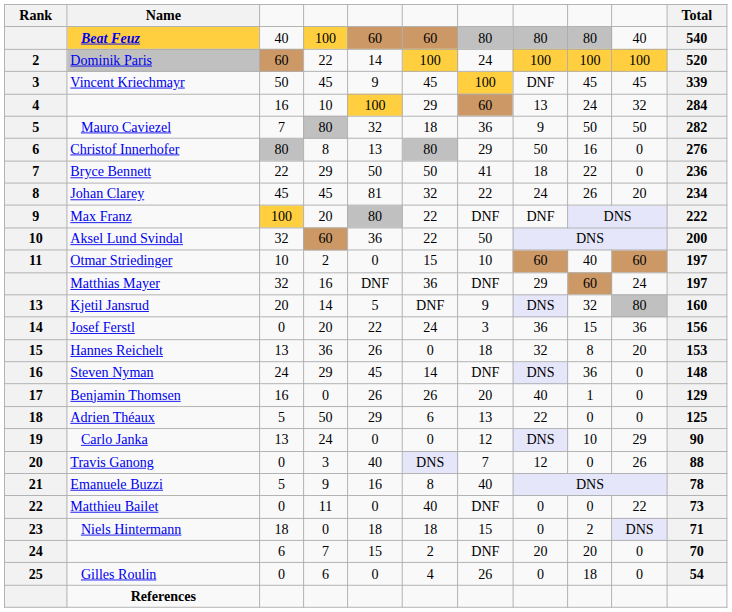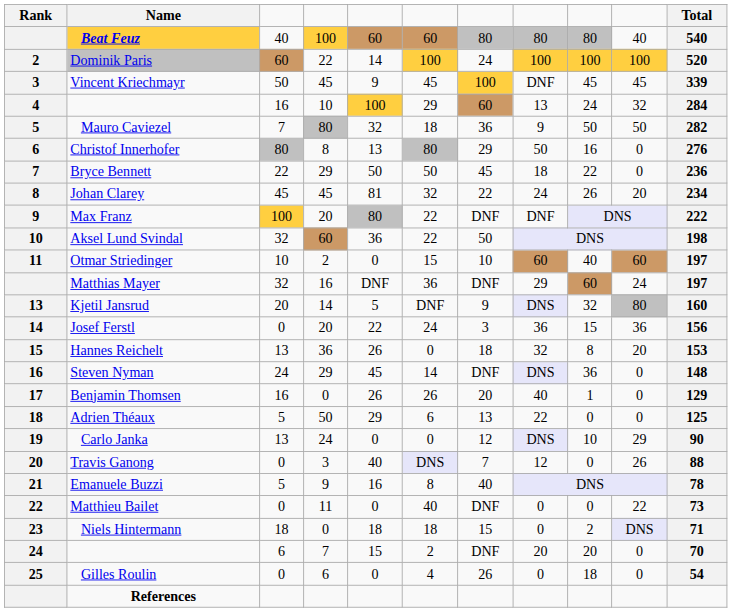 <table class="wikitable" width=65% style="font-size:100%; text-align:center;">
 <tr>
 <th>Rank</th>
 <th>Name</th>
 <td><br> </td>
 <td><br> </td>
 <td><br> </td>
 <td><br> </td>
 <td><br></td>
 <td><br> </td>
 <td><br> </td>
 <td><br> </td>
 <th>Total</th>
 </tr>
 <tr>
 <th></th>
 <td align=left bgcolor=ffcf40>   <strong><em><a href='#'>Beat Feuz</a></em></strong></td>
 <td>40</td>
 <td bgcolor=ffcf40>100</td>
 <td bgcolor=cc9966>60</td>
 <td bgcolor=cc9966>60</td>
 <td bgcolor=c0c0c0>80</td>
 <td bgcolor=c0c0c0>80</td>
 <td bgcolor=c0c0c0>80</td>
 <td>40</td>
 <th>540</th>
 </tr>
 <tr>
 <th>2</th>
 <td align=left bgcolor=c0c0c0> <a href='#'>Dominik Paris</a></td>
 <td bgcolor=cc9966>60</td>
 <td>22</td>
 <td>14</td>
 <td bgcolor=ffcf40>100</td>
 <td>24</td>
 <td bgcolor=ffcf40>100</td>
 <td bgcolor=ffcf40>100</td>
 <td bgcolor=ffcf40>100</td>
 <th>520</th>
 </tr>
 <tr>
 <th>3</th>
 <td align=left bgcolor-cc9966> <a href='#'>Vincent Kriechmayr</a></td>
 <td>50</td>
 <td>45</td>
 <td>9</td>
 <td>45</td>
 <td bgcolor=ffcf40>100</td>
 <td>DNF</td>
 <td>45</td>
 <td>45</td>
 <th>339</th>
 </tr>
 <tr>
 <th>4</th>
 <td align=left></td>
 <td>16</td>
 <td>10</td>
 <td bgcolor=ffcf40>100</td>
 <td>29</td>
 <td bgcolor=cc9966>60</td>
 <td>13</td>
 <td>24</td>
 <td>32</td>
 <th>284</th>
 </tr>
 <tr>
 <th>5</th>
 <td align=left>   <a href='#'>Mauro Caviezel</a></td>
 <td>7</td>
 <td bgcolor=c0c0c0>80</td>
 <td>32</td>
 <td>18</td>
 <td>36</td>
 <td>9</td>
 <td>50</td>
 <td>50</td>
 <th>282</th>
 </tr>
 <tr>
 <th>6</th>
 <td align=left> <a href='#'>Christof Innerhofer</a></td>
 <td bgcolor=c0c0c0>80</td>
 <td>8</td>
 <td>13</td>
 <td bgcolor=c0c0c0>80</td>
 <td>29</td>
 <td>50</td>
 <td>16</td>
 <td>0</td>
 <th>276</th>
 </tr>
 <tr>
 <th>7</th>
 <td align=left> <a href='#'>Bryce Bennett</a></td>
 <td>22</td>
 <td>29</td>
 <td>50</td>
 <td>50</td>
-<td>41</td>
+<td>45</td>
 <td>18</td>
 <td>22</td>
 <td>0</td>
 <th>236</th>
 </tr>
 <tr>
 <th>8</th>
 <td align=left> <a href='#'>Johan Clarey</a></td>
 <td>45</td>
 <td>45</td>
 <td>81</td>
 <td>32</td>
 <td>22</td>
 <td>24</td>
 <td>26</td>
 <td>20</td>
 <th>234</th>
 </tr>
 <tr>
 <th>9</th>
 <td align=left> <a href='#'>Max Franz</a></td>
 <td bgcolor=ffcf40>100</td>
 <td>20</td>
 <td bgcolor=c0c0c0>80</td>
 <td>22</td>
 <td>DNF</td>
 <td>DNF</td>
 <td colspan=2 bgcolor=lavender>DNS</td>
 <th>222</th>
 </tr>
 <tr>
 <th>10</th>
 <td align=left> <a href='#'>Aksel Lund Svindal</a></td>
 <td>32</td>
 <td bgcolor=cc9966>60</td>
 <td>36</td>
 <td>22</td>
 <td>50</td>
 <td colspan=3 bgcolor=lavender>DNS</td>
-<th>200</th>
+<th>198</th>
 </tr>
 <tr>
 <th>11</th>
 <td align=left> <a href='#'>Otmar Striedinger</a></td>
 <td>10</td>
 <td>2</td>
 <td>0</td>
 <td>15</td>
 <td>10</td>
 <td bgcolor=cc9966>60</td>
 <td>40</td>
 <td bgcolor=cc9966>60</td>
 <th>197</th>
 </tr>
 <tr>
 <th></th>
 <td align=left> <a href='#'>Matthias Mayer</a></td>
 <td>32</td>
 <td>16</td>
 <td>DNF</td>
 <td>36</td>
 <td>DNF</td>
 <td>29</td>
 <td bgcolor=cc9966>60</td>
 <td>24</td>
 <th>197</th>
 </tr>
 <tr>
 <th>13</th>
 <td align=left> <a href='#'>Kjetil Jansrud</a></td>
 <td>20</td>
 <td>14</td>
 <td>5</td>
 <td>DNF</td>
 <td>9</td>
 <td bgcolor=lavender>DNS</td>
 <td>32</td>
 <td bgcolor=c0c0c0>80</td>
 <th>160</th>
 </tr>
 <tr>
 <th>14</th>
 <td align=left> <a href='#'>Josef Ferstl</a></td>
 <td>0</td>
 <td>20</td>
 <td>22</td>
 <td>24</td>
 <td>3</td>
 <td>36</td>
 <td>15</td>
 <td>36</td>
 <th>156</th>
 </tr>
 <tr>
 <th>15</th>
 <td align=left> <a href='#'>Hannes Reichelt</a></td>
 <td>13</td>
 <td>36</td>
 <td>26</td>
 <td>0</td>
 <td>18</td>
 <td>32</td>
 <td>8</td>
 <td>20</td>
 <th>153</th>
 </tr>
 <tr>
 <th>16</th>
 <td align=left> <a href='#'>Steven Nyman</a></td>
 <td>24</td>
 <td>29</td>
 <td>45</td>
 <td>14</td>
 <td>DNF</td>
 <td bgcolor=lavender>DNS</td>
 <td>36</td>
 <td>0</td>
 <th>148</th>
 </tr>
 <tr>
 <th>17</th>
 <td align=left> <a href='#'>Benjamin Thomsen</a></td>
 <td>16</td>
 <td>0</td>
 <td>26</td>
 <td>26</td>
 <td>20</td>
 <td>40</td>
 <td>1</td>
 <td>0</td>
 <th>129</th>
 </tr>
 <tr>
 <th>18</th>
 <td align=left> <a href='#'>Adrien Théaux</a></td>
 <td>5</td>
 <td>50</td>
 <td>29</td>
 <td>6</td>
 <td>13</td>
 <td>22</td>
 <td>0</td>
 <td>0</td>
 <th>125</th>
 </tr>
 <tr>
 <th>19</th>
 <td align=left>   <a href='#'>Carlo Janka</a></td>
 <td>13</td>
 <td>24</td>
 <td>0</td>
 <td>0</td>
 <td>12</td>
 <td bgcolor=lavender>DNS</td>
 <td>10</td>
 <td>29</td>
 <th>90</th>
 </tr>
 <tr>
 <th>20</th>
 <td align=left> <a href='#'>Travis Ganong</a></td>
 <td>0</td>
 <td>3</td>
 <td>40</td>
 <td bgcolor=lavender>DNS</td>
 <td>7</td>
 <td>12</td>
 <td>0</td>
 <td>26</td>
 <th>88</th>
 </tr>
 <tr>
 <th>21</th>
 <td align=left> <a href='#'>Emanuele Buzzi</a></td>
 <td>5</td>
 <td>9</td>
 <td>16</td>
 <td>8</td>
 <td>40</td>
 <td colspan=3 bgcolor=lavender>DNS</td>
 <th>78</th>
 </tr>
 <tr>
 <th>22</th>
 <td align=left> <a href='#'>Matthieu Bailet</a></td>
 <td>0</td>
 <td>11</td>
 <td>0</td>
 <td>40</td>
 <td>DNF</td>
 <td>0</td>
 <td>0</td>
 <td>22</td>
 <th>73</th>
 </tr>
 <tr>
 <th>23</th>
 <td align=left>   <a href='#'>Niels Hintermann</a></td>
 <td>18</td>
 <td>0</td>
 <td>18</td>
 <td>18</td>
 <td>15</td>
 <td>0</td>
 <td>2</td>
 <td bgcolor=lavender>DNS</td>
 <th>71</th>
 </tr>
 <tr>
 <th>24</th>
 <td align=left></td>
 <td>6</td>
 <td>7</td>
 <td>15</td>
 <td>2</td>
 <td>DNF</td>
 <td>20</td>
 <td>20</td>
 <td>0</td>
 <th>70</th>
 </tr>
 <tr>
 <th>25</th>
 <td align=left>   <a href='#'>Gilles Roulin</a></td>
 <td>0</td>
 <td>6</td>
 <td>0</td>
 <td>4</td>
 <td>26</td>
 <td>0</td>
 <td>18</td>
 <td>0</td>
 <th>54</th>
 </tr>
 <tr>
 <th></th>
 <td align=center><strong>References</strong></td>
 <td></td>
 <td></td>
 <td></td>
 <td></td>
 <td></td>
 <td></td>
 <td></td>
 <td></td>
 </tr>
 </table>
